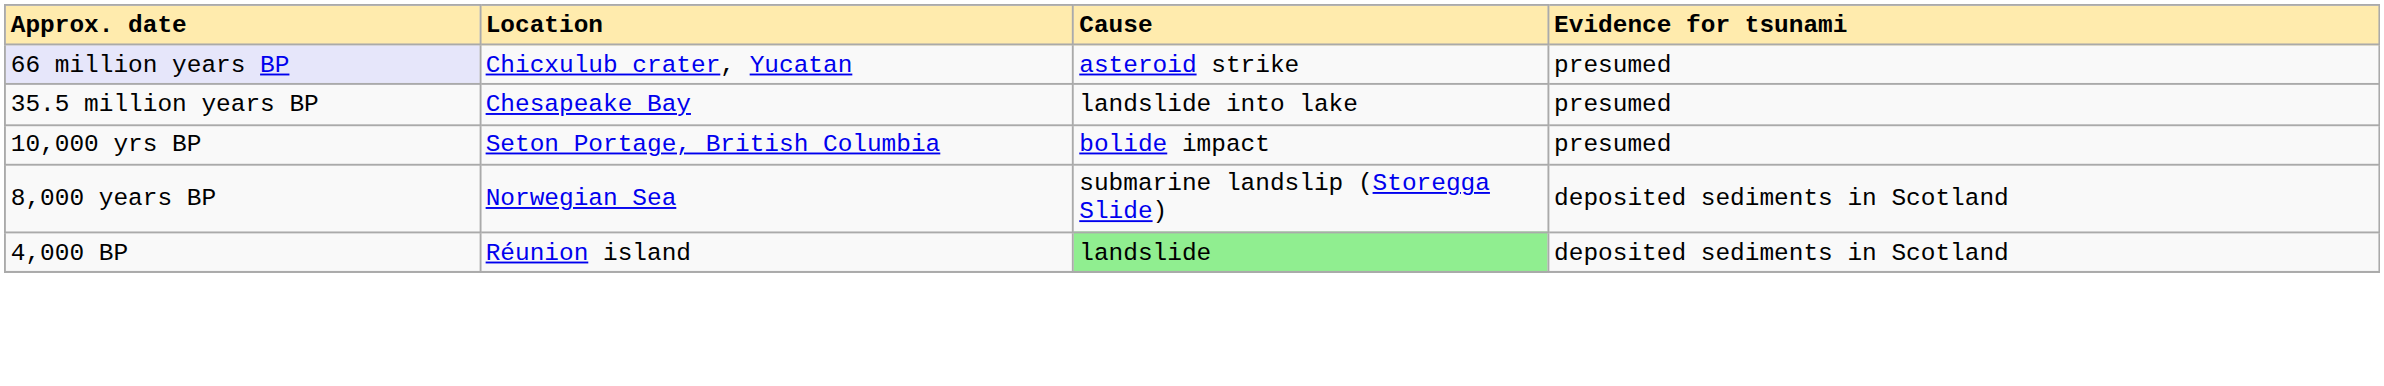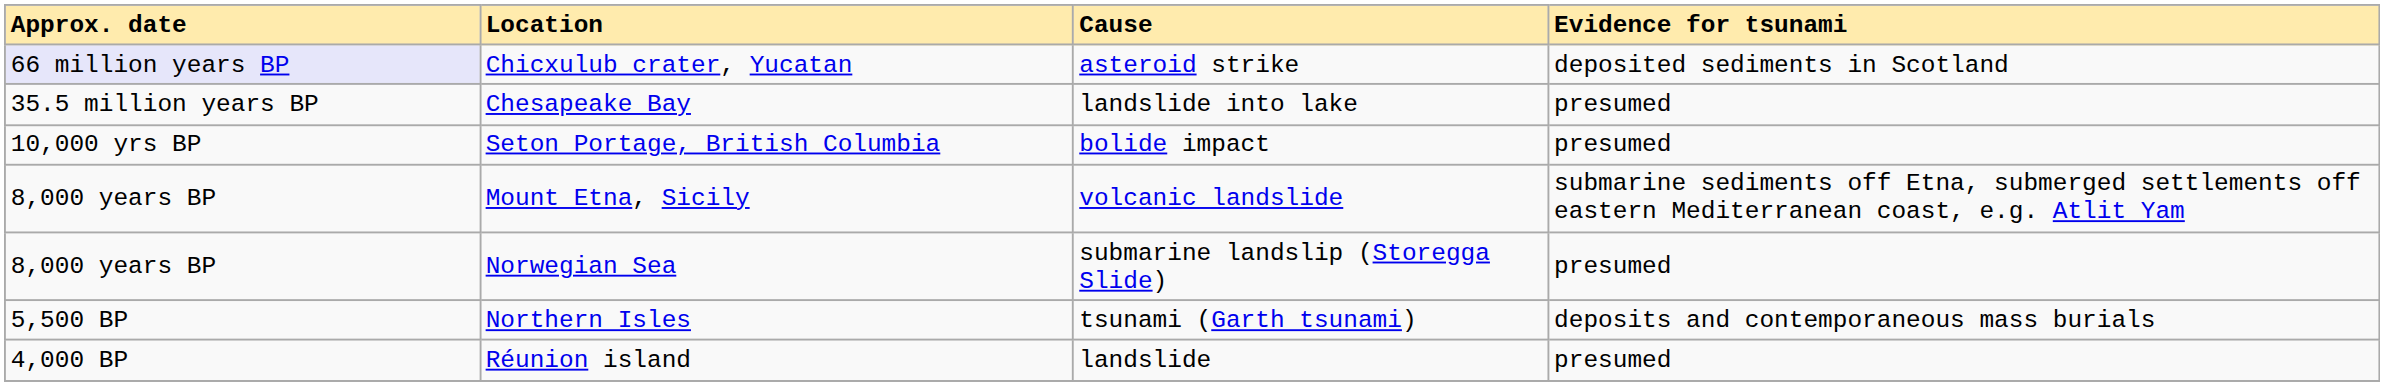 <table class="wikitable" width="100%">
 <tr>
 <td width="20%" bgcolor="#FFEBAD"><strong>Approx. date</strong></td>
 <td width="25%" bgcolor="#FFEBAD"><strong>Location</strong></td>
 <td width="20%" bgcolor="#FFEBAD"><strong>Cause</strong></td>
 <td width="35%" bgcolor="#FFEBAD"><strong>Evidence for tsunami</strong></td>
 </tr>
 <tr>
 <td style="background: lavender;">66 million years <a href='#'>BP</a></td>
 <td><a href='#'>Chicxulub crater</a>, <a href='#'>Yucatan</a></td>
 <td><a href='#'>asteroid</a> strike</td>
-<td>presumed</td>
+<td>deposited sediments in Scotland</td>
 </tr>
 <tr>
 <td>35.5 million years BP</td>
 <td><a href='#'>Chesapeake Bay</a></td>
 <td>landslide into lake</td>
 <td>presumed</td>
 </tr>
 <tr>
 <td>10,000 yrs BP</td>
 <td><a href='#'>Seton Portage, British Columbia</a></td>
 <td><a href='#'>bolide</a> impact</td>
 <td>presumed</td>
 </tr>
 <tr>
 <td>8,000 years BP</td>
+<td><a href='#'>Mount Etna</a>, <a href='#'>Sicily</a></td>
+<td><a href='#'>volcanic landslide</a></td>
+<td>submarine sediments off Etna, submerged settlements off eastern Mediterranean coast, e.g. <a href='#'>Atlit Yam</a></td>
+</tr>
+<tr>
+<td>8,000 years BP</td>
 <td><a href='#'>Norwegian Sea</a></td>
 <td>submarine landslip (<a href='#'>Storegga Slide</a>)</td>
-<td>deposited sediments in Scotland</td>
+<td>presumed</td>
+</tr>
+<tr>
+<td>5,500 BP</td>
+<td><a href='#'>Northern Isles</a></td>
+<td>tsunami (<a href='#'>Garth tsunami</a>)</td>
+<td>deposits and contemporaneous mass burials</td>
 </tr>
 <tr>
 <td>4,000 BP</td>
 <td><a href='#'>Réunion</a> island</td>
-<td style="background: lightgreen;">landslide</td>
-<td>deposited sediments in Scotland</td>
+<td>landslide</td>
+<td>presumed</td>
 </tr>
 <tr>
 </tr>
 </table>
